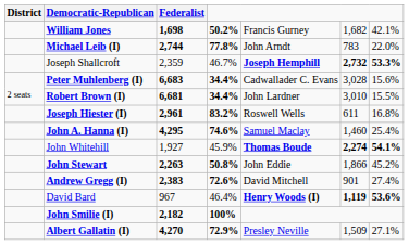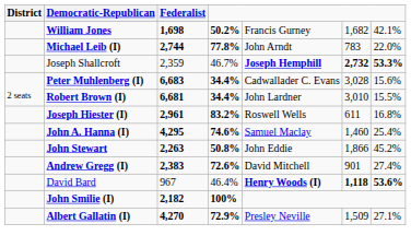 <table class=wikitable>
 <tr>
 <th>District</th>
 <th><a href='#'>Democratic-Republican</a></th>
 <th><a href='#'>Federalist</a></th>
 </tr>
 <tr>
 <td></td>
 <td><strong><a href='#'>William Jones</a></strong></td>
 <td><strong>1,698</strong></td>
 <td><strong>50.2%</strong></td>
 <td>Francis Gurney</td>
 <td>1,682</td>
 <td>42.1%</td>
 </tr>
 <tr>
 <td></td>
 <td><strong><a href='#'>Michael Leib</a> (I)</strong></td>
 <td><strong>2,744</strong></td>
 <td><strong>77.8%</strong></td>
 <td>John Arndt</td>
 <td>783</td>
 <td>22.0%</td>
 </tr>
 <tr>
 <td></td>
 <td>Joseph Shallcroft</td>
 <td>2,359</td>
 <td>46.7%</td>
 <td><strong><a href='#'>Joseph Hemphill</a></strong></td>
 <td><strong>2,732</strong></td>
 <td><strong>53.3%</strong></td>
 </tr>
 <tr>
 <td rowspan=2><br><small>2 seats</small></td>
 <td><strong><a href='#'>Peter Muhlenberg</a> (I)</strong></td>
 <td><strong>6,683</strong></td>
 <td><strong>34.4%</strong></td>
 <td>Cadwallader C. Evans</td>
 <td>3,028</td>
 <td>15.6%</td>
 </tr>
 <tr>
 <td><strong><a href='#'>Robert Brown</a> (I)</strong></td>
 <td><strong>6,681</strong></td>
 <td><strong>34.4%</strong></td>
 <td>John Lardner</td>
 <td>3,010</td>
 <td>15.5%</td>
 </tr>
 <tr>
 <td></td>
 <td><strong><a href='#'>Joseph Hiester</a> (I)</strong></td>
 <td><strong>2,961</strong></td>
 <td><strong>83.2%</strong></td>
 <td>Roswell Wells</td>
 <td>611</td>
 <td>16.8%</td>
 </tr>
 <tr>
 <td></td>
 <td><strong><a href='#'>John A. Hanna</a> (I)</strong></td>
 <td><strong>4,295</strong></td>
 <td><strong>74.6%</strong></td>
 <td><a href='#'>Samuel Maclay</a></td>
 <td>1,460</td>
 <td>25.4%</td>
 </tr>
 <tr>
 <td></td>
-<td><a href='#'>John Whitehill</a></td>
-<td>1,927</td>
-<td>45.9%</td>
-<td><strong><a href='#'>Thomas Boude</a></strong></td>
-<td><strong>2,274</strong></td>
-<td><strong>54.1%</strong></td>
-</tr>
-<tr>
-<td></td>
 <td><strong><a href='#'>John Stewart</a></strong></td>
 <td><strong>2,263</strong></td>
 <td><strong>50.8%</strong></td>
 <td>John Eddie</td>
 <td>1,866</td>
 <td>45.2%</td>
 </tr>
 <tr>
 <td></td>
 <td><strong><a href='#'>Andrew Gregg</a> (I)</strong></td>
 <td><strong>2,383</strong></td>
 <td><strong>72.6%</strong></td>
 <td>David Mitchell</td>
 <td>901</td>
 <td>27.4%</td>
 </tr>
 <tr>
 <td></td>
 <td><a href='#'>David Bard</a></td>
 <td>967</td>
 <td>46.4%</td>
 <td><strong><a href='#'>Henry Woods</a> (I)</strong></td>
-<td><strong>1,119</strong></td>
+<td><strong>1,118</strong></td>
 <td><strong>53.6%</strong></td>
 </tr>
 <tr>
 <td></td>
 <td><strong><a href='#'>John Smilie</a> (I)</strong></td>
 <td><strong>2,182</strong></td>
 <td><strong>100%</strong></td>
 <td colspan=3></td>
 </tr>
 <tr>
 <td></td>
 <td><strong><a href='#'>Albert Gallatin</a> (I)</strong></td>
 <td><strong>4,270</strong></td>
 <td><strong>72.9%</strong></td>
 <td><a href='#'>Presley Neville</a></td>
 <td>1,509</td>
 <td>27.1%</td>
 </tr>
 </table>
